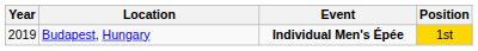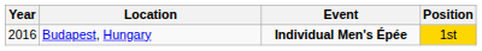 <table class="wikitable" style="text-align:center;">
 <tr>
 <th>Year</th>
 <th style="width:17em">Location</th>
 <th style="width:12em">Event</th>
 <th>Position</th>
 </tr>
 <tr>
-<td>2019</td>
+<td>2016</td>
 <td rowspan="1" align="left"> <a href='#'>Budapest</a>, <a href='#'>Hungary</a></td>
 <td><strong>Individual Men's Épée</strong></td>
 <td bgcolor="gold">1st</td>
 </tr>
 </table>
